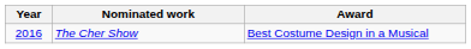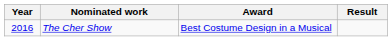 <table class="wikitable" style="width:70%;">
 <tr>
 <th style="width:3%;">Year</th>
 <th style="width:20%;">Nominated work</th>
 <th style="width:23%;">Award</th>
+<th style="width:5%;">Result</th>
 </tr>
 <tr>
 <td align="center"><a href='#'>2016</a></td>
 <td><em><a href='#'>The Cher Show</a></em></td>
 <td><a href='#'>Best Costume Design in a Musical</a></td>
+<td></td>
 </tr>
 </table>
